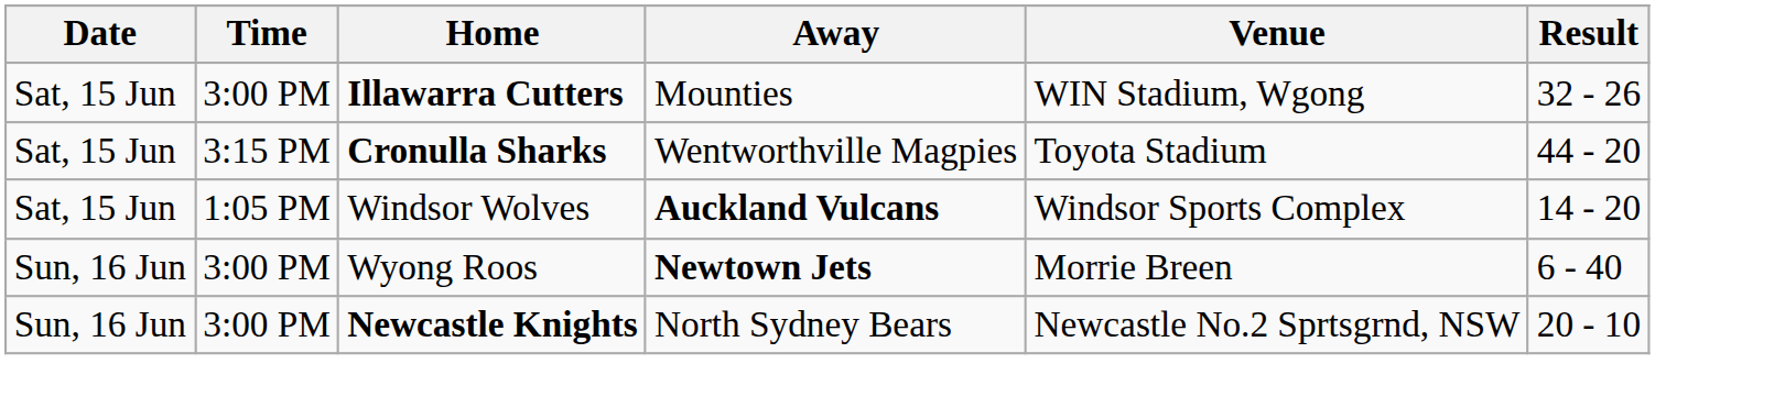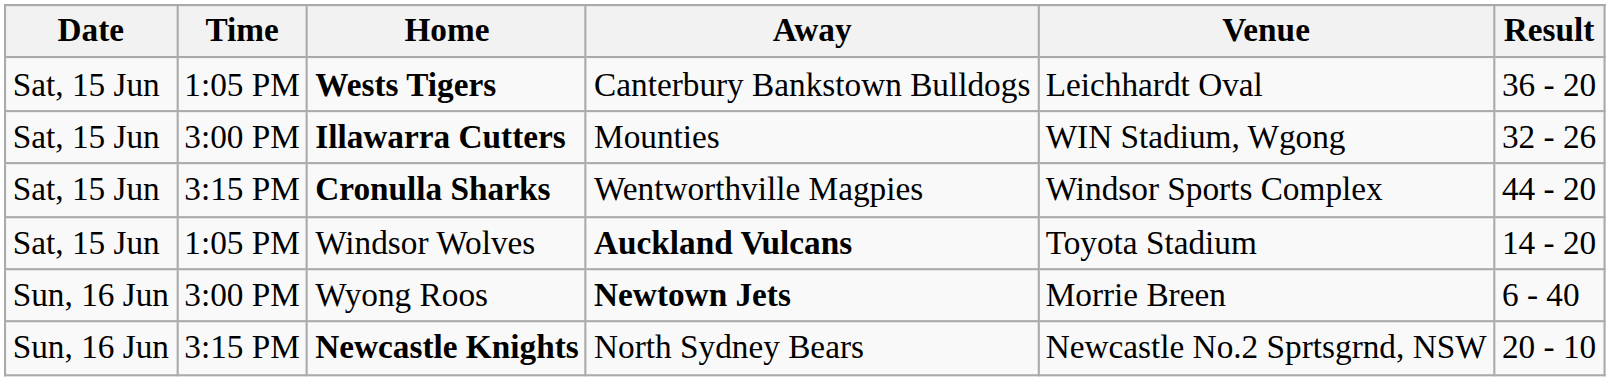 <table align="center" class="wikitable">
 <tr bgcolor="#FF0033">
 </tr>
 <tr>
 <th>Date</th>
 <th>Time</th>
 <th>Home</th>
 <th>Away</th>
 <th>Venue</th>
 <th>Result</th>
+</tr>
+<tr>
+<td>Sat, 15 Jun</td>
+<td>1:05 PM</td>
+<td><strong>Wests Tigers</strong></td>
+<td>Canterbury Bankstown Bulldogs</td>
+<td>Leichhardt Oval</td>
+<td>36 - 20</td>
 </tr>
 <tr>
 <td>Sat, 15 Jun</td>
 <td>3:00 PM</td>
 <td><strong>Illawarra Cutters</strong></td>
 <td>Mounties</td>
 <td>WIN Stadium, Wgong</td>
 <td>32 - 26</td>
 </tr>
 <tr>
 <td>Sat, 15 Jun</td>
 <td>3:15 PM</td>
 <td><strong>Cronulla Sharks</strong></td>
 <td>Wentworthville Magpies</td>
-<td>Toyota Stadium</td>
+<td>Windsor Sports Complex</td>
 <td>44 - 20</td>
 </tr>
 <tr>
 <td>Sat, 15 Jun</td>
 <td>1:05 PM</td>
 <td>Windsor Wolves</td>
 <td><strong>Auckland Vulcans</strong></td>
-<td>Windsor Sports Complex</td>
+<td>Toyota Stadium</td>
 <td>14 - 20</td>
 </tr>
 <tr>
 <td>Sun, 16 Jun</td>
 <td>3:00 PM</td>
 <td>Wyong Roos</td>
 <td><strong>Newtown Jets</strong></td>
 <td>Morrie Breen</td>
 <td>6 - 40</td>
 </tr>
 <tr>
 <td>Sun, 16 Jun</td>
-<td>3:00 PM</td>
+<td>3:15 PM</td>
 <td><strong>Newcastle Knights</strong></td>
 <td>North Sydney Bears</td>
 <td>Newcastle No.2 Sprtsgrnd, NSW</td>
 <td>20 - 10</td>
 </tr>
 </table>
